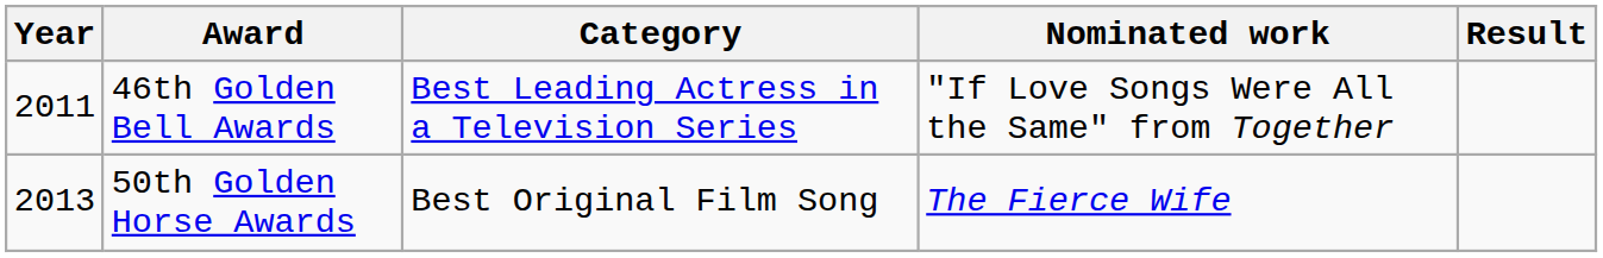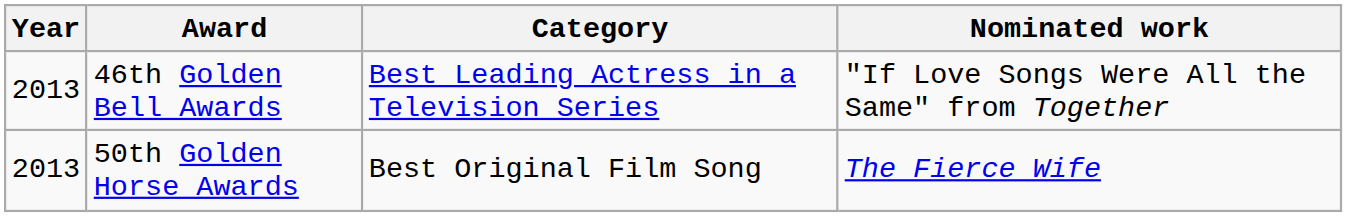 <table class="wikitable">
 <tr>
 <th>Year</th>
 <th>Award</th>
 <th>Category</th>
 <th>Nominated work</th>
-<th>Result</th>
 </tr>
 <tr>
-<td>2011</td>
+<td>2013</td>
 <td>46th <a href='#'>Golden Bell Awards</a></td>
 <td><a href='#'>Best Leading Actress in a Television Series</a></td>
 <td>"If Love Songs Were All the Same" from <em>Together</em><br></td>
-<td></td>
 </tr>
 <tr>
 <td>2013</td>
 <td>50th <a href='#'>Golden Horse Awards</a></td>
 <td>Best Original Film Song</td>
 <td><em><a href='#'>The Fierce Wife</a></em></td>
-<td></td>
 </tr>
 </table>
